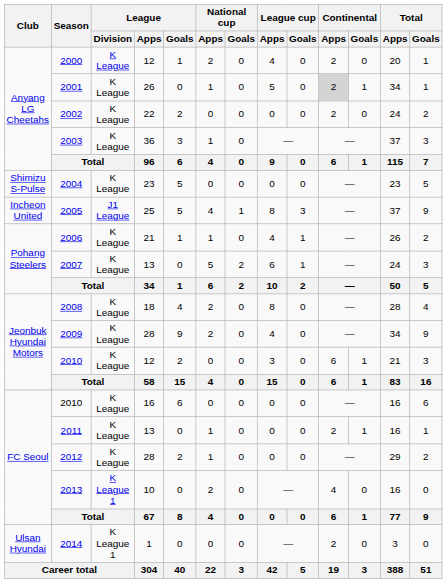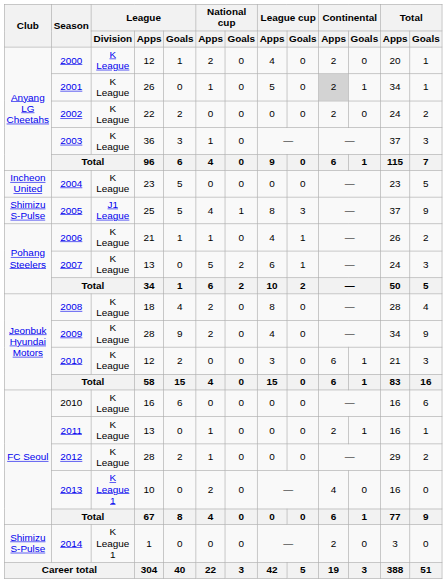 <table class="wikitable" style="text-align:center">
 <tr>
 <th rowspan=2>Club</th>
 <th rowspan=2>Season</th>
 <th colspan=3>League</th>
 <th colspan=2>National cup</th>
 <th colspan=2>League cup</th>
 <th colspan=2>Continental</th>
 <th colspan=2>Total</th>
 </tr>
 <tr>
 <th>Division</th>
 <th>Apps</th>
 <th>Goals</th>
 <th>Apps</th>
 <th>Goals</th>
 <th>Apps</th>
 <th>Goals</th>
 <th>Apps</th>
 <th>Goals</th>
 <th>Apps</th>
 <th>Goals</th>
 </tr>
 <tr>
 <td rowspan="5"><a href='#'>Anyang LG Cheetahs</a></td>
 <td><a href='#'>2000</a></td>
 <td><a href='#'>K League</a></td>
 <td>12</td>
 <td>1</td>
 <td>2</td>
 <td>0</td>
 <td>4</td>
 <td>0</td>
 <td>2</td>
 <td>0</td>
 <td>20</td>
 <td>1</td>
 </tr>
 <tr>
 <td><a href='#'>2001</a></td>
 <td>K League</td>
 <td>26</td>
 <td>0</td>
 <td>1</td>
 <td>0</td>
 <td>5</td>
 <td>0</td>
 <td style="background: lightgrey;">2</td>
 <td>1</td>
 <td>34</td>
 <td>1</td>
 </tr>
 <tr>
 <td><a href='#'>2002</a></td>
 <td>K League</td>
 <td>22</td>
 <td>2</td>
 <td>0</td>
 <td>0</td>
 <td>0</td>
 <td>0</td>
 <td>2</td>
 <td>0</td>
 <td>24</td>
 <td>2</td>
 </tr>
 <tr>
 <td><a href='#'>2003</a></td>
 <td>K League</td>
 <td>36</td>
 <td>3</td>
 <td>1</td>
 <td>0</td>
 <td colspan="2">—</td>
 <td colspan="2">—</td>
 <td>37</td>
 <td>3</td>
 </tr>
 <tr>
 <th colspan=2>Total</th>
 <th>96</th>
 <th>6</th>
 <th>4</th>
 <th>0</th>
 <th>9</th>
 <th>0</th>
 <th>6</th>
 <th>1</th>
 <th>115</th>
 <th>7</th>
 </tr>
 <tr>
-<td><a href='#'>Shimizu S-Pulse</a></td>
+<td><a href='#'>Incheon United</a></td>
 <td><a href='#'>2004</a></td>
 <td>K League</td>
 <td>23</td>
 <td>5</td>
 <td>0</td>
 <td>0</td>
 <td>0</td>
 <td>0</td>
 <td colspan="2">—</td>
 <td>23</td>
 <td>5</td>
 </tr>
 <tr>
-<td><a href='#'>Incheon United</a></td>
+<td><a href='#'>Shimizu S-Pulse</a></td>
 <td><a href='#'>2005</a></td>
 <td><a href='#'>J1 League</a></td>
 <td>25</td>
 <td>5</td>
 <td>4</td>
 <td>1</td>
 <td>8</td>
 <td>3</td>
 <td colspan="2">—</td>
 <td>37</td>
 <td>9</td>
 </tr>
 <tr>
 <td rowspan="3"><a href='#'>Pohang Steelers</a></td>
 <td><a href='#'>2006</a></td>
 <td>K League</td>
 <td>21</td>
 <td>1</td>
 <td>1</td>
 <td>0</td>
 <td>4</td>
 <td>1</td>
 <td colspan="2">—</td>
 <td>26</td>
 <td>2</td>
 </tr>
 <tr>
 <td><a href='#'>2007</a></td>
 <td>K League</td>
 <td>13</td>
 <td>0</td>
 <td>5</td>
 <td>2</td>
 <td>6</td>
 <td>1</td>
 <td colspan="2">—</td>
 <td>24</td>
 <td>3</td>
 </tr>
 <tr>
 <th colspan=2>Total</th>
 <th>34</th>
 <th>1</th>
 <th>6</th>
 <th>2</th>
 <th>10</th>
 <th>2</th>
 <th colspan="2">—</th>
 <th>50</th>
 <th>5</th>
 </tr>
 <tr>
 <td rowspan="4"><a href='#'>Jeonbuk Hyundai Motors</a></td>
 <td><a href='#'>2008</a></td>
 <td>K League</td>
 <td>18</td>
 <td>4</td>
 <td>2</td>
 <td>0</td>
 <td>8</td>
 <td>0</td>
 <td colspan="2">—</td>
 <td>28</td>
 <td>4</td>
 </tr>
 <tr>
 <td><a href='#'>2009</a></td>
 <td>K League</td>
 <td>28</td>
 <td>9</td>
 <td>2</td>
 <td>0</td>
 <td>4</td>
 <td>0</td>
 <td colspan="2">—</td>
 <td>34</td>
 <td>9</td>
 </tr>
 <tr>
 <td><a href='#'>2010</a></td>
 <td>K League</td>
 <td>12</td>
 <td>2</td>
 <td>0</td>
 <td>0</td>
 <td>3</td>
 <td>0</td>
 <td>6</td>
 <td>1</td>
 <td>21</td>
 <td>3</td>
 </tr>
 <tr>
 <th colspan=2>Total</th>
 <th>58</th>
 <th>15</th>
 <th>4</th>
 <th>0</th>
 <th>15</th>
 <th>0</th>
 <th>6</th>
 <th>1</th>
 <th>83</th>
 <th>16</th>
 </tr>
 <tr>
 <td rowspan="5"><a href='#'>FC Seoul</a></td>
 <td>2010</td>
 <td>K League</td>
 <td>16</td>
 <td>6</td>
 <td>0</td>
 <td>0</td>
 <td>0</td>
 <td>0</td>
 <td colspan="2">—</td>
 <td>16</td>
 <td>6</td>
 </tr>
 <tr>
 <td><a href='#'>2011</a></td>
 <td>K League</td>
 <td>13</td>
 <td>0</td>
 <td>1</td>
 <td>0</td>
 <td>0</td>
 <td>0</td>
 <td>2</td>
 <td>1</td>
 <td>16</td>
 <td>1</td>
 </tr>
 <tr>
 <td><a href='#'>2012</a></td>
 <td>K League</td>
 <td>28</td>
 <td>2</td>
 <td>1</td>
 <td>0</td>
 <td>0</td>
 <td>0</td>
 <td colspan="2">—</td>
 <td>29</td>
 <td>2</td>
 </tr>
 <tr>
 <td><a href='#'>2013</a></td>
 <td><a href='#'>K League 1</a></td>
 <td>10</td>
 <td>0</td>
 <td>2</td>
 <td>0</td>
 <td colspan="2">—</td>
 <td>4</td>
 <td>0</td>
 <td>16</td>
 <td>0</td>
 </tr>
 <tr>
 <th colspan=2>Total</th>
 <th>67</th>
 <th>8</th>
 <th>4</th>
 <th>0</th>
 <th>0</th>
 <th>0</th>
 <th>6</th>
 <th>1</th>
 <th>77</th>
 <th>9</th>
 </tr>
 <tr>
-<td><a href='#'>Ulsan Hyundai</a></td>
+<td><a href='#'>Shimizu S-Pulse</a></td>
 <td><a href='#'>2014</a></td>
 <td>K League 1</td>
 <td>1</td>
 <td>0</td>
 <td>0</td>
 <td>0</td>
 <td colspan="2">—</td>
 <td>2</td>
 <td>0</td>
 <td>3</td>
 <td>0</td>
 </tr>
 <tr>
 <th colspan=3>Career total</th>
 <th>304</th>
 <th>40</th>
 <th>22</th>
 <th>3</th>
 <th>42</th>
 <th>5</th>
 <th>19</th>
 <th>3</th>
 <th>388</th>
 <th>51</th>
 </tr>
 </table>
